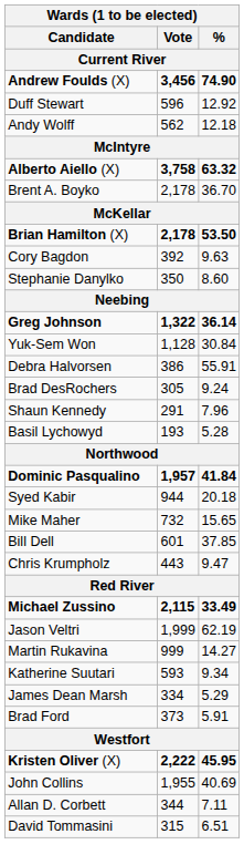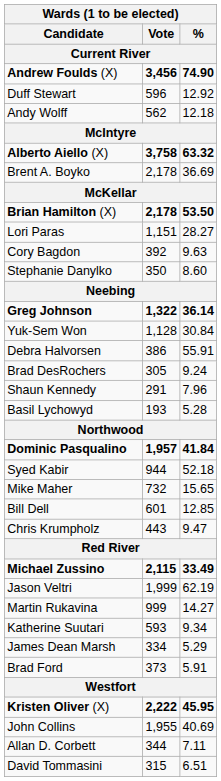 <table class="wikitable">
 <tr>
 <th colspan="3"><strong>Wards (1 to be elected)</strong></th>
 </tr>
 <tr>
 <th bgcolor="#ddf" width="170px">Candidate</th>
 <th bgcolor="#DDDDFF" width="40px">Vote</th>
 <th bgcolor="#DDDDFF" width="30px">%</th>
 </tr>
 <tr>
 <th colspan="3">Current River</th>
 </tr>
 <tr>
 <td><strong>Andrew Foulds</strong>  (X)</td>
 <td><strong>3,456</strong></td>
 <td><strong>74.90</strong></td>
 </tr>
 <tr>
 <td>Duff Stewart</td>
 <td>596</td>
 <td>12.92</td>
 </tr>
 <tr>
 <td>Andy Wolff</td>
 <td>562</td>
 <td>12.18</td>
 </tr>
 <tr>
 <th colspan="3">McIntyre</th>
 </tr>
 <tr>
 <td><strong>Alberto Aiello</strong> (X)</td>
 <td><strong>3,758</strong></td>
 <td><strong>63.32</strong></td>
 </tr>
 <tr>
 <td>Brent A. Boyko</td>
 <td>2,178</td>
-<td>36.70</td>
+<td>36.69</td>
 </tr>
 <tr>
 <th colspan="3">McKellar</th>
 </tr>
 <tr>
 <td><strong>Brian Hamilton</strong> (X)</td>
 <td><strong>2,178</strong></td>
 <td><strong>53.50</strong></td>
+</tr>
+<tr>
+<td>Lori Paras</td>
+<td>1,151</td>
+<td>28.27</td>
 </tr>
 <tr>
 <td>Cory Bagdon</td>
 <td>392</td>
 <td>9.63</td>
 </tr>
 <tr>
 <td>Stephanie Danylko</td>
 <td>350</td>
 <td>8.60</td>
 </tr>
 <tr>
 <th colspan="3">Neebing</th>
 </tr>
 <tr>
 <td><strong>Greg Johnson</strong></td>
 <td><strong>1,322</strong></td>
 <td><strong>36.14</strong></td>
 </tr>
 <tr>
 <td>Yuk-Sem Won</td>
 <td>1,128</td>
 <td>30.84</td>
 </tr>
 <tr>
 <td>Debra Halvorsen</td>
 <td>386</td>
 <td>55.91</td>
 </tr>
 <tr>
 <td>Brad DesRochers</td>
 <td>305</td>
 <td>9.24</td>
 </tr>
 <tr>
 <td>Shaun Kennedy</td>
 <td>291</td>
 <td>7.96</td>
 </tr>
 <tr>
 <td>Basil Lychowyd</td>
 <td>193</td>
 <td>5.28</td>
 </tr>
 <tr>
 <th colspan="3">Northwood</th>
 </tr>
 <tr>
 <td><strong>Dominic Pasqualino</strong></td>
 <td><strong>1,957</strong></td>
 <td><strong>41.84</strong></td>
 </tr>
 <tr>
 <td>Syed Kabir</td>
 <td>944</td>
-<td>20.18</td>
+<td>52.18</td>
 </tr>
 <tr>
 <td>Mike Maher</td>
 <td>732</td>
 <td>15.65</td>
 </tr>
 <tr>
 <td>Bill Dell</td>
 <td>601</td>
-<td>37.85</td>
+<td>12.85</td>
 </tr>
 <tr>
 <td>Chris Krumpholz</td>
 <td>443</td>
 <td>9.47</td>
 </tr>
 <tr>
 <th colspan="3">Red River</th>
 </tr>
 <tr>
 <td><strong>Michael Zussino</strong></td>
 <td><strong>2,115</strong></td>
 <td><strong>33.49</strong></td>
 </tr>
 <tr>
 <td>Jason Veltri</td>
 <td>1,999</td>
 <td>62.19</td>
 </tr>
 <tr>
 <td>Martin Rukavina</td>
 <td>999</td>
 <td>14.27</td>
 </tr>
 <tr>
 <td>Katherine Suutari</td>
 <td>593</td>
 <td>9.34</td>
 </tr>
 <tr>
 <td>James Dean Marsh</td>
 <td>334</td>
 <td>5.29</td>
 </tr>
 <tr>
 <td>Brad Ford</td>
 <td>373</td>
 <td>5.91</td>
 </tr>
 <tr>
 <th colspan="3">Westfort</th>
 </tr>
 <tr>
 <td><strong>Kristen Oliver</strong> (X)</td>
 <td><strong>2,222</strong></td>
 <td><strong>45.95</strong></td>
 </tr>
 <tr>
 <td>John Collins</td>
 <td>1,955</td>
 <td>40.69</td>
 </tr>
 <tr>
 <td>Allan D. Corbett</td>
 <td>344</td>
 <td>7.11</td>
 </tr>
 <tr>
 <td>David Tommasini</td>
 <td>315</td>
 <td>6.51</td>
 </tr>
 </table>
